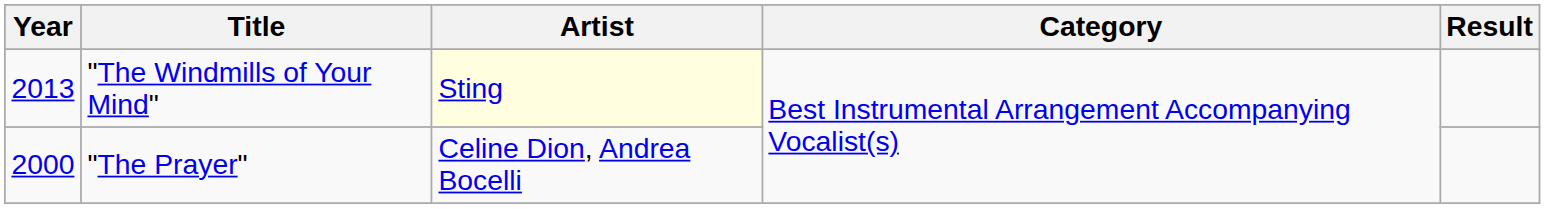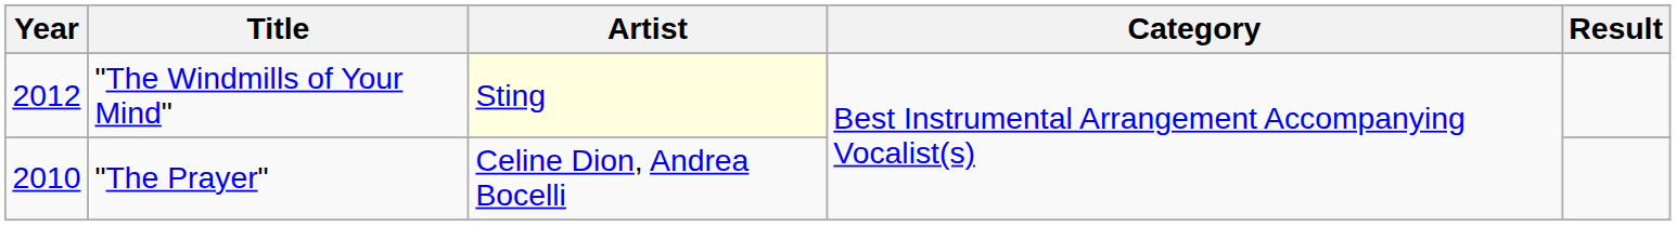 <table class="wikitable">
 <tr>
 <th>Year</th>
 <th>Title</th>
 <th>Artist</th>
 <th>Category</th>
 <th>Result</th>
 </tr>
 <tr>
-<td><a href='#'>2013</a></td>
+<td><a href='#'>2012</a></td>
 <td>"<a href='#'>The Windmills of Your Mind</a>"</td>
 <td style="background: lightyellow;"><a href='#'>Sting</a></td>
 <td rowspan="2"><a href='#'>Best Instrumental Arrangement Accompanying Vocalist(s)</a></td>
 <td></td>
 </tr>
 <tr>
-<td><a href='#'>2000</a></td>
+<td><a href='#'>2010</a></td>
 <td>"<a href='#'>The Prayer</a>"</td>
 <td><a href='#'>Celine Dion</a>, <a href='#'>Andrea Bocelli</a></td>
 <td></td>
 </tr>
 </table>
